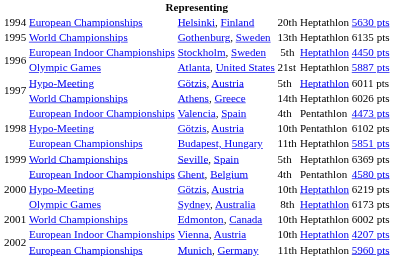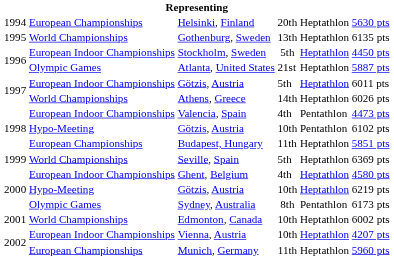 <table>
 <tr>
 <th colspan="6">Representing </th>
 </tr>
 <tr>
 <td>1994</td>
 <td><a href='#'>European Championships</a></td>
 <td><a href='#'>Helsinki</a>, <a href='#'>Finland</a></td>
 <td align="center">20th</td>
 <td>Heptathlon</td>
 <td><a href='#'>5630 pts</a></td>
 </tr>
 <tr>
 <td>1995</td>
 <td><a href='#'>World Championships</a></td>
 <td><a href='#'>Gothenburg</a>, <a href='#'>Sweden</a></td>
 <td align="center">13th</td>
 <td>Heptathlon</td>
 <td>6135 pts</td>
 </tr>
 <tr>
 <td rowspan=2>1996</td>
 <td><a href='#'>European Indoor Championships</a></td>
 <td><a href='#'>Stockholm</a>, <a href='#'>Sweden</a></td>
 <td align="center">5th</td>
 <td><a href='#'>Heptathlon</a></td>
 <td><a href='#'>4450 pts</a></td>
 </tr>
 <tr>
 <td><a href='#'>Olympic Games</a></td>
 <td><a href='#'>Atlanta</a>, <a href='#'>United States</a></td>
 <td>21st</td>
 <td>Heptathlon</td>
 <td><a href='#'>5887 pts</a></td>
 </tr>
 <tr>
 <td rowspan=2>1997</td>
-<td><a href='#'>Hypo-Meeting</a></td>
+<td><a href='#'>European Indoor Championships</a></td>
 <td><a href='#'>Götzis</a>, <a href='#'>Austria</a></td>
 <td>5th</td>
 <td><a href='#'>Heptathlon</a></td>
 <td>6011 pts</td>
 </tr>
 <tr>
 <td><a href='#'>World Championships</a></td>
 <td><a href='#'>Athens</a>, <a href='#'>Greece</a></td>
 <td>14th</td>
 <td>Heptathlon</td>
 <td>6026 pts</td>
 </tr>
 <tr>
 <td rowspan=3>1998</td>
 <td><a href='#'>European Indoor Championships</a></td>
 <td><a href='#'>Valencia</a>, <a href='#'>Spain</a></td>
 <td>4th</td>
 <td>Pentathlon</td>
 <td><a href='#'>4473 pts</a></td>
 </tr>
 <tr>
 <td><a href='#'>Hypo-Meeting</a></td>
 <td><a href='#'>Götzis</a>, <a href='#'>Austria</a></td>
 <td>10th</td>
 <td>Pentathlon</td>
 <td>6102 pts</td>
 </tr>
 <tr>
 <td><a href='#'>European Championships</a></td>
 <td><a href='#'>Budapest, Hungary</a></td>
 <td>11th</td>
 <td>Heptathlon</td>
 <td><a href='#'>5851 pts</a></td>
 </tr>
 <tr>
 <td>1999</td>
 <td><a href='#'>World Championships</a></td>
 <td><a href='#'>Seville</a>, <a href='#'>Spain</a></td>
 <td>5th</td>
 <td>Heptathlon</td>
 <td>6369 pts</td>
 </tr>
 <tr>
 <td rowspan=3>2000</td>
 <td><a href='#'>European Indoor Championships</a></td>
 <td><a href='#'>Ghent</a>, <a href='#'>Belgium</a></td>
 <td>4th</td>
-<td>Pentathlon</td>
+<td><a href='#'>Heptathlon</a></td>
 <td><a href='#'>4580 pts</a></td>
 </tr>
 <tr>
 <td><a href='#'>Hypo-Meeting</a></td>
 <td><a href='#'>Götzis</a>, <a href='#'>Austria</a></td>
 <td>10th</td>
 <td><a href='#'>Heptathlon</a></td>
 <td>6219 pts</td>
 </tr>
 <tr>
 <td><a href='#'>Olympic Games</a></td>
 <td><a href='#'>Sydney</a>, <a href='#'>Australia</a></td>
 <td align="center">8th</td>
-<td><a href='#'>Heptathlon</a></td>
+<td>Pentathlon</td>
 <td>6173 pts</td>
 </tr>
 <tr>
 <td>2001</td>
 <td><a href='#'>World Championships</a></td>
 <td><a href='#'>Edmonton</a>, <a href='#'>Canada</a></td>
 <td align="center">10th</td>
 <td>Heptathlon</td>
 <td>6002 pts</td>
 </tr>
 <tr>
 <td rowspan=2>2002</td>
 <td><a href='#'>European Indoor Championships</a></td>
 <td><a href='#'>Vienna</a>, <a href='#'>Austria</a></td>
 <td>10th</td>
 <td><a href='#'>Heptathlon</a></td>
 <td><a href='#'>4207 pts</a></td>
 </tr>
 <tr>
 <td><a href='#'>European Championships</a></td>
 <td><a href='#'>Munich</a>, <a href='#'>Germany</a></td>
 <td align="center">11th</td>
 <td>Heptathlon</td>
 <td><a href='#'>5960 pts</a></td>
 </tr>
 </table>
